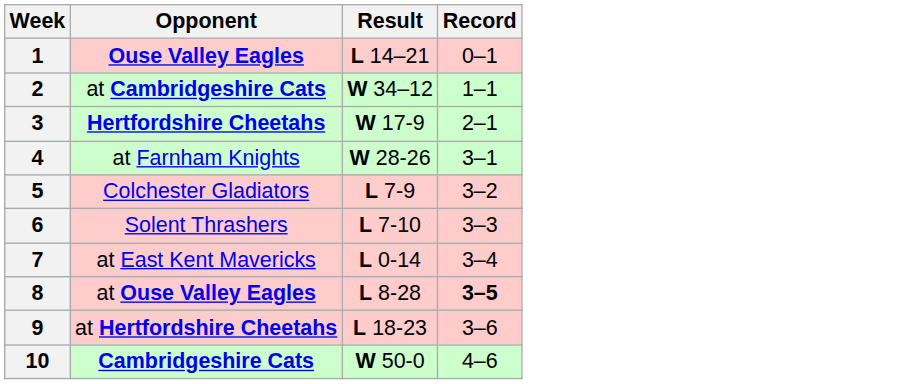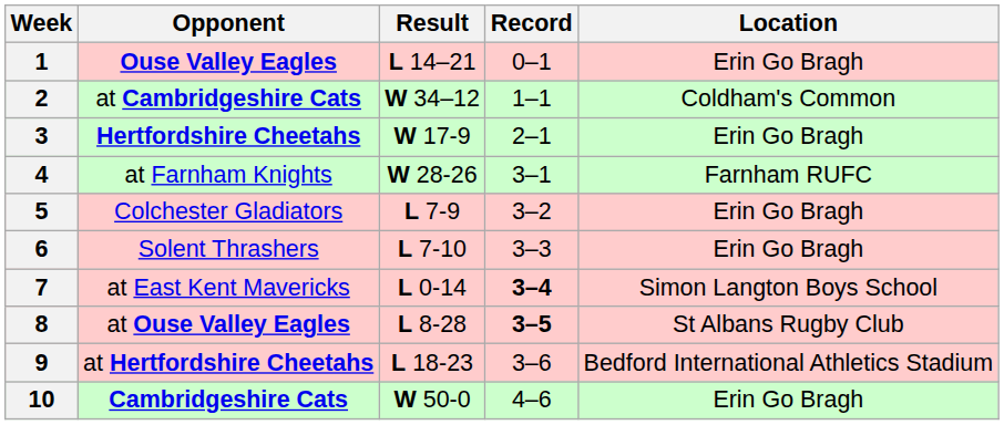 <table class="wikitable" style="text-align:center">
 <tr>
 <th>Week</th>
 <th>Opponent</th>
 <th>Result</th>
 <th>Record</th>
+<th>Location</th>
 </tr>
 <tr style="background:#fcc">
 <th>1</th>
 <td><strong><a href='#'>Ouse Valley Eagles</a></strong></td>
 <td><strong>L</strong> 14–21</td>
 <td>0–1</td>
+<td>Erin Go Bragh</td>
 </tr>
 <tr style="background:#cfc">
 <th>2</th>
 <td>at <strong><a href='#'>Cambridgeshire Cats</a></strong></td>
 <td><strong>W</strong> 34–12</td>
 <td>1–1</td>
+<td>Coldham's Common</td>
 </tr>
 <tr style="background:#cfc">
 <th>3</th>
 <td><strong><a href='#'>Hertfordshire Cheetahs</a></strong></td>
 <td><strong>W</strong> 17-9</td>
 <td>2–1</td>
+<td>Erin Go Bragh</td>
 </tr>
 <tr style="background:#cfc">
 <th>4</th>
 <td>at <a href='#'>Farnham Knights</a></td>
 <td><strong>W</strong> 28-26</td>
 <td>3–1</td>
+<td>Farnham RUFC</td>
 </tr>
 <tr style="background:#fcc">
 <th>5</th>
 <td><a href='#'>Colchester Gladiators</a></td>
 <td><strong>L</strong> 7-9</td>
 <td>3–2</td>
+<td>Erin Go Bragh</td>
 </tr>
 <tr style="background:#fcc">
 <th>6</th>
 <td><a href='#'>Solent Thrashers</a></td>
 <td><strong>L</strong> 7-10</td>
 <td>3–3</td>
+<td>Erin Go Bragh</td>
 </tr>
 <tr style="background:#fcc">
 <th>7</th>
 <td>at <a href='#'>East Kent Mavericks</a></td>
 <td><strong>L</strong> 0-14</td>
-<td>3–4</td>
+<td><strong>3–4</strong></td>
+<td>Simon Langton Boys School</td>
 </tr>
 <tr style="background:#fcc">
 <th>8</th>
 <td>at <strong><a href='#'>Ouse Valley Eagles</a></strong></td>
 <td><strong>L</strong> 8-28</td>
 <td><strong>3–5</strong></td>
+<td>St Albans Rugby Club</td>
 </tr>
 <tr style="background:#fcc">
 <th>9</th>
 <td>at <strong><a href='#'>Hertfordshire Cheetahs</a></strong></td>
 <td><strong>L</strong> 18-23</td>
 <td>3–6</td>
+<td>Bedford International Athletics Stadium</td>
 </tr>
 <tr style="background:#cfc">
 <th>10</th>
 <td><strong><a href='#'>Cambridgeshire Cats</a></strong></td>
 <td><strong>W</strong> 50-0</td>
 <td>4–6</td>
+<td>Erin Go Bragh</td>
 </tr>
 </table>
